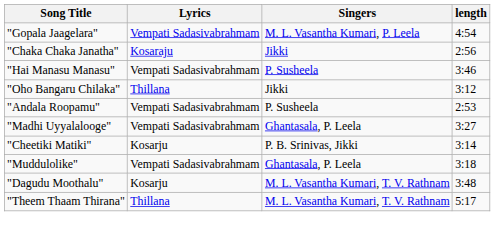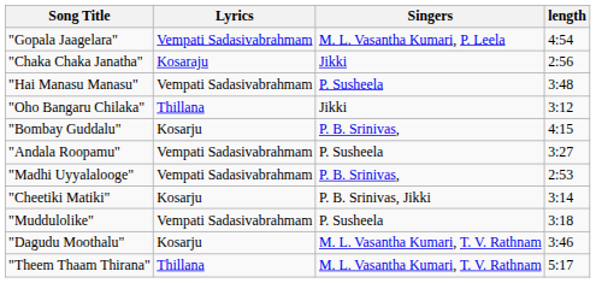 <table class="wikitable">
 <tr>
 <th>Song Title</th>
 <th>Lyrics</th>
 <th>Singers</th>
 <th>length</th>
 </tr>
 <tr>
 <td>"Gopala Jaagelara"</td>
 <td><a href='#'>Vempati Sadasivabrahmam</a></td>
 <td><a href='#'>M. L. Vasantha Kumari</a>, <a href='#'>P. Leela</a></td>
 <td>4:54</td>
 </tr>
 <tr>
 <td>"Chaka Chaka Janatha"</td>
 <td><a href='#'>Kosaraju</a></td>
 <td><a href='#'>Jikki</a></td>
 <td>2:56</td>
 </tr>
 <tr>
 <td>"Hai Manasu Manasu"</td>
 <td>Vempati Sadasivabrahmam</td>
 <td><a href='#'>P. Susheela</a></td>
-<td>3:46</td>
+<td>3:48</td>
 </tr>
 <tr>
 <td>"Oho Bangaru Chilaka"</td>
 <td><a href='#'>Thillana</a></td>
 <td>Jikki</td>
 <td>3:12</td>
 </tr>
 <tr>
+<td>"Bombay Guddalu"</td>
+<td>Kosarju</td>
+<td><a href='#'>P. B. Srinivas</a>,</td>
+<td>4:15</td>
+</tr>
+<tr>
 <td>"Andala Roopamu"</td>
 <td>Vempati Sadasivabrahmam</td>
 <td>P. Susheela</td>
-<td>2:53</td>
+<td>3:27</td>
 </tr>
 <tr>
 <td>"Madhi Uyyalalooge"</td>
 <td>Vempati Sadasivabrahmam</td>
-<td><a href='#'>Ghantasala</a>, P. Leela</td>
-<td>3:27</td>
+<td><a href='#'>P. B. Srinivas</a>,</td>
+<td>2:53</td>
 </tr>
 <tr>
 <td>"Cheetiki Matiki"</td>
 <td>Kosarju</td>
 <td>P. B. Srinivas, Jikki</td>
 <td>3:14</td>
 </tr>
 <tr>
 <td>"Muddulolike"</td>
 <td>Vempati Sadasivabrahmam</td>
-<td><a href='#'>Ghantasala</a>, P. Leela</td>
+<td>P. Susheela</td>
 <td>3:18</td>
 </tr>
 <tr>
 <td>"Dagudu Moothalu"</td>
 <td>Kosarju</td>
 <td><a href='#'>M. L. Vasantha Kumari</a>, <a href='#'>T. V. Rathnam</a></td>
-<td>3:48</td>
+<td>3:46</td>
 </tr>
 <tr>
 <td>"Theem Thaam Thirana"</td>
 <td><a href='#'>Thillana</a></td>
 <td><a href='#'>M. L. Vasantha Kumari</a>, <a href='#'>T. V. Rathnam</a></td>
 <td>5:17</td>
 </tr>
 </table>
